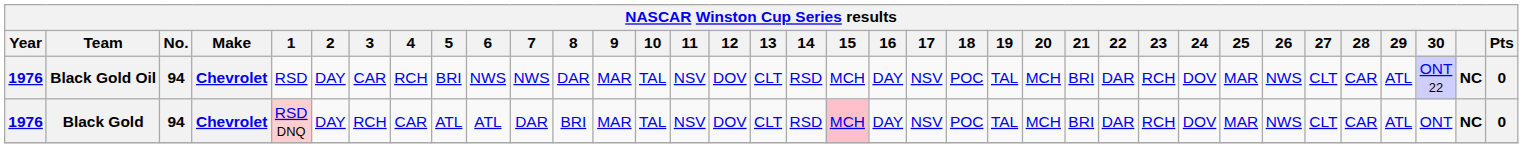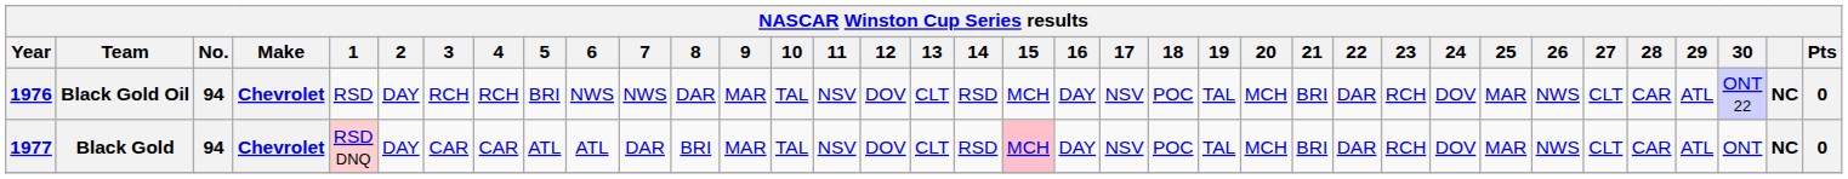 <table class="wikitable" style="text-align:center; font-size:75%">
 <tr>
 <th colspan=45><a href='#'>NASCAR</a> <a href='#'>Winston Cup Series</a> results</th>
 </tr>
 <tr>
 <th>Year</th>
 <th>Team</th>
 <th>No.</th>
 <th>Make</th>
 <th>1</th>
 <th>2</th>
 <th>3</th>
 <th>4</th>
 <th>5</th>
 <th>6</th>
 <th>7</th>
 <th>8</th>
 <th>9</th>
 <th>10</th>
 <th>11</th>
 <th>12</th>
 <th>13</th>
 <th>14</th>
 <th>15</th>
 <th>16</th>
 <th>17</th>
 <th>18</th>
 <th>19</th>
 <th>20</th>
 <th>21</th>
 <th>22</th>
 <th>23</th>
 <th>24</th>
 <th>25</th>
 <th>26</th>
 <th>27</th>
 <th>28</th>
 <th>29</th>
 <th>30</th>
 <th></th>
 <th>Pts</th>
 </tr>
 <tr>
 <th><a href='#'>1976</a></th>
 <th>Black Gold Oil</th>
 <th>94</th>
 <th><a href='#'>Chevrolet</a></th>
 <td><a href='#'>RSD</a></td>
 <td><a href='#'>DAY</a></td>
-<td><a href='#'>CAR</a></td>
+<td><a href='#'>RCH</a></td>
 <td><a href='#'>RCH</a></td>
 <td><a href='#'>BRI</a></td>
 <td><a href='#'>NWS</a></td>
 <td><a href='#'>NWS</a></td>
 <td><a href='#'>DAR</a></td>
 <td><a href='#'>MAR</a></td>
 <td><a href='#'>TAL</a></td>
 <td><a href='#'>NSV</a></td>
 <td><a href='#'>DOV</a></td>
 <td><a href='#'>CLT</a></td>
 <td><a href='#'>RSD</a></td>
 <td><a href='#'>MCH</a></td>
 <td><a href='#'>DAY</a></td>
 <td><a href='#'>NSV</a></td>
 <td><a href='#'>POC</a></td>
 <td><a href='#'>TAL</a></td>
 <td><a href='#'>MCH</a></td>
 <td><a href='#'>BRI</a></td>
 <td><a href='#'>DAR</a></td>
 <td><a href='#'>RCH</a></td>
 <td><a href='#'>DOV</a></td>
 <td><a href='#'>MAR</a></td>
 <td><a href='#'>NWS</a></td>
 <td><a href='#'>CLT</a></td>
 <td><a href='#'>CAR</a></td>
 <td><a href='#'>ATL</a></td>
 <td style="background:#CFCFFF;"><a href='#'>ONT</a><br><small>22</small></td>
 <th>NC</th>
 <th>0</th>
 </tr>
 <tr>
-<th><a href='#'>1976</a></th>
+<th><a href='#'>1977</a></th>
 <th>Black Gold</th>
 <th>94</th>
 <th><a href='#'>Chevrolet</a></th>
 <td style="background:#FFCFCF;"><a href='#'>RSD</a><br><small>DNQ</small></td>
 <td><a href='#'>DAY</a></td>
-<td><a href='#'>RCH</a></td>
+<td><a href='#'>CAR</a></td>
 <td><a href='#'>CAR</a></td>
 <td><a href='#'>ATL</a></td>
 <td><a href='#'>ATL</a></td>
 <td><a href='#'>DAR</a></td>
 <td><a href='#'>BRI</a></td>
 <td><a href='#'>MAR</a></td>
 <td><a href='#'>TAL</a></td>
 <td><a href='#'>NSV</a></td>
 <td><a href='#'>DOV</a></td>
 <td><a href='#'>CLT</a></td>
 <td><a href='#'>RSD</a></td>
 <td style="background: pink;"><a href='#'>MCH</a></td>
 <td><a href='#'>DAY</a></td>
 <td><a href='#'>NSV</a></td>
 <td><a href='#'>POC</a></td>
 <td><a href='#'>TAL</a></td>
 <td><a href='#'>MCH</a></td>
 <td><a href='#'>BRI</a></td>
 <td><a href='#'>DAR</a></td>
 <td><a href='#'>RCH</a></td>
 <td><a href='#'>DOV</a></td>
 <td><a href='#'>MAR</a></td>
 <td><a href='#'>NWS</a></td>
 <td><a href='#'>CLT</a></td>
 <td><a href='#'>CAR</a></td>
 <td><a href='#'>ATL</a></td>
 <td><a href='#'>ONT</a></td>
 <th>NC</th>
 <th>0</th>
 </tr>
 <tr>
 </tr>
 </table>
